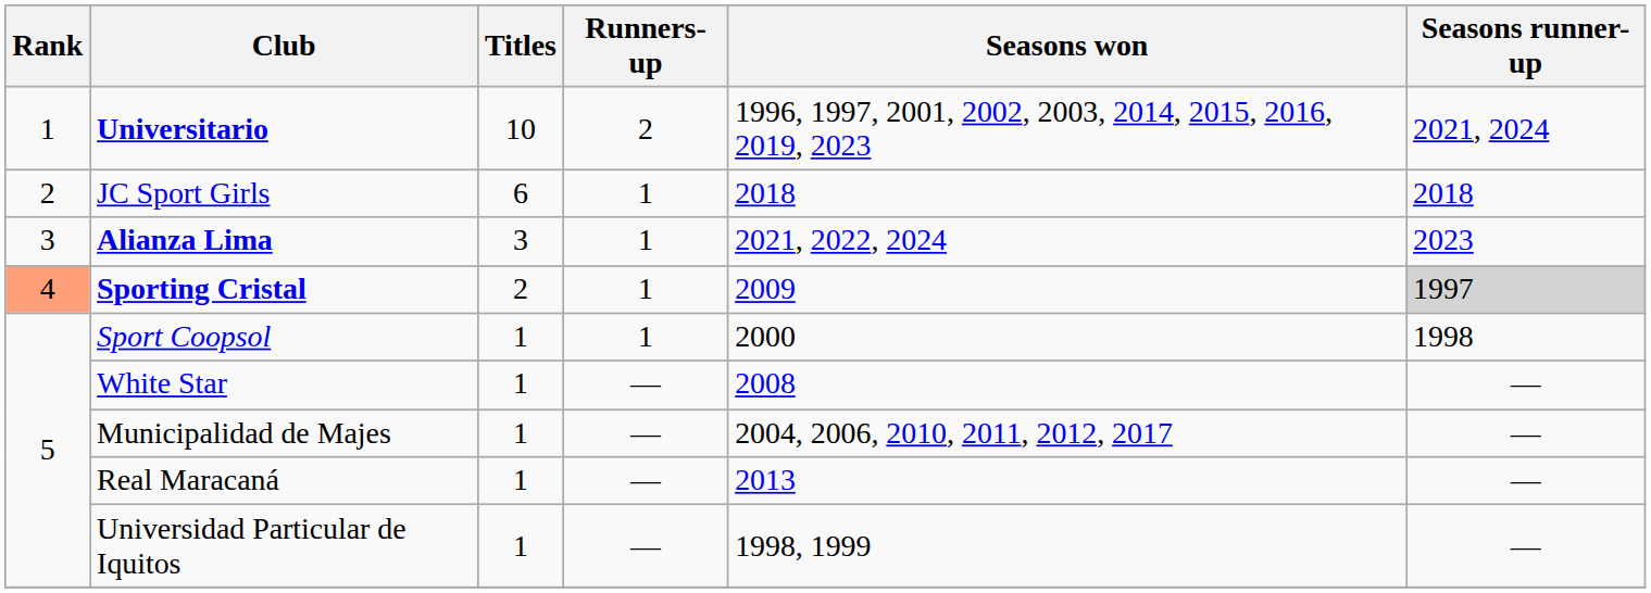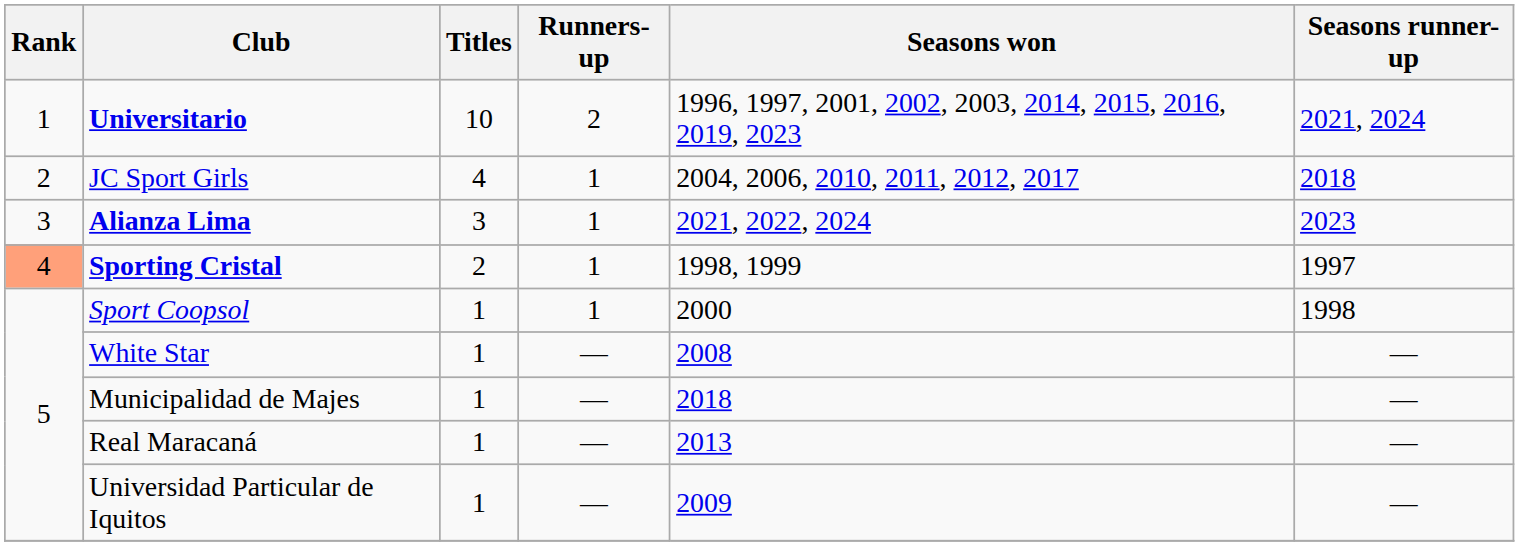 <table class="wikitable sortable plainrowheaders">
 <tr>
 <th>Rank</th>
 <th scope=col>Club</th>
 <th scope=col>Titles</th>
 <th scope=col>Runners-up</th>
 <th scope=col>Seasons won</th>
 <th scope=col>Seasons runner-up</th>
 </tr>
 <tr>
 <td align="center">1</td>
 <td><strong><a href='#'>Universitario</a></strong></td>
 <td align=center>10</td>
 <td align=center>2</td>
 <td>1996, 1997, 2001, <a href='#'>2002</a>, 2003, <a href='#'>2014</a>, <a href='#'>2015</a>, <a href='#'>2016</a>, <a href='#'>2019</a>, <a href='#'>2023</a></td>
 <td><a href='#'>2021</a>, <a href='#'>2024</a></td>
 </tr>
 <tr>
 <td align="center">2</td>
 <td><a href='#'>JC Sport Girls</a></td>
-<td align=center>6</td>
+<td align=center>4</td>
 <td align=center>1</td>
-<td><a href='#'>2018</a></td>
+<td>2004, 2006, <a href='#'>2010</a>, <a href='#'>2011</a>, <a href='#'>2012</a>, <a href='#'>2017</a></td>
 <td><a href='#'>2018</a></td>
 </tr>
 <tr>
 <td align="center">3</td>
 <td><strong><a href='#'>Alianza Lima</a></strong></td>
 <td align=center>3</td>
 <td align=center>1</td>
 <td><a href='#'>2021</a>, <a href='#'>2022</a>, <a href='#'>2024</a></td>
 <td><a href='#'>2023</a></td>
 </tr>
 <tr>
 <td align="center" style="background: lightsalmon;">4</td>
 <td><strong><a href='#'>Sporting Cristal</a></strong></td>
 <td align=center>2</td>
 <td align=center>1</td>
-<td><a href='#'>2009</a></td>
-<td style="background: lightgrey;">1997</td>
+<td>1998, 1999</td>
+<td>1997</td>
 </tr>
 <tr>
 <td align="center" rowspan="5">5</td>
 <td><em><a href='#'>Sport Coopsol</a></em></td>
 <td align=center>1</td>
 <td align=center>1</td>
 <td>2000</td>
 <td>1998</td>
 </tr>
 <tr>
 <td><a href='#'>White Star</a></td>
 <td align=center>1</td>
 <td align=center>—</td>
 <td><a href='#'>2008</a></td>
 <td align=center>—</td>
 </tr>
 <tr>
 <td>Municipalidad de Majes</td>
 <td align=center>1</td>
 <td align=center>—</td>
-<td>2004, 2006, <a href='#'>2010</a>, <a href='#'>2011</a>, <a href='#'>2012</a>, <a href='#'>2017</a></td>
+<td><a href='#'>2018</a></td>
 <td align=center>—</td>
 </tr>
 <tr>
 <td>Real Maracaná</td>
 <td align=center>1</td>
 <td align=center>—</td>
 <td><a href='#'>2013</a></td>
 <td align=center>—</td>
 </tr>
 <tr>
 <td>Universidad Particular de Iquitos</td>
 <td align=center>1</td>
 <td align=center>—</td>
-<td>1998, 1999</td>
+<td><a href='#'>2009</a></td>
 <td align=center>—</td>
 </tr>
 <tr>
 </tr>
 </table>
